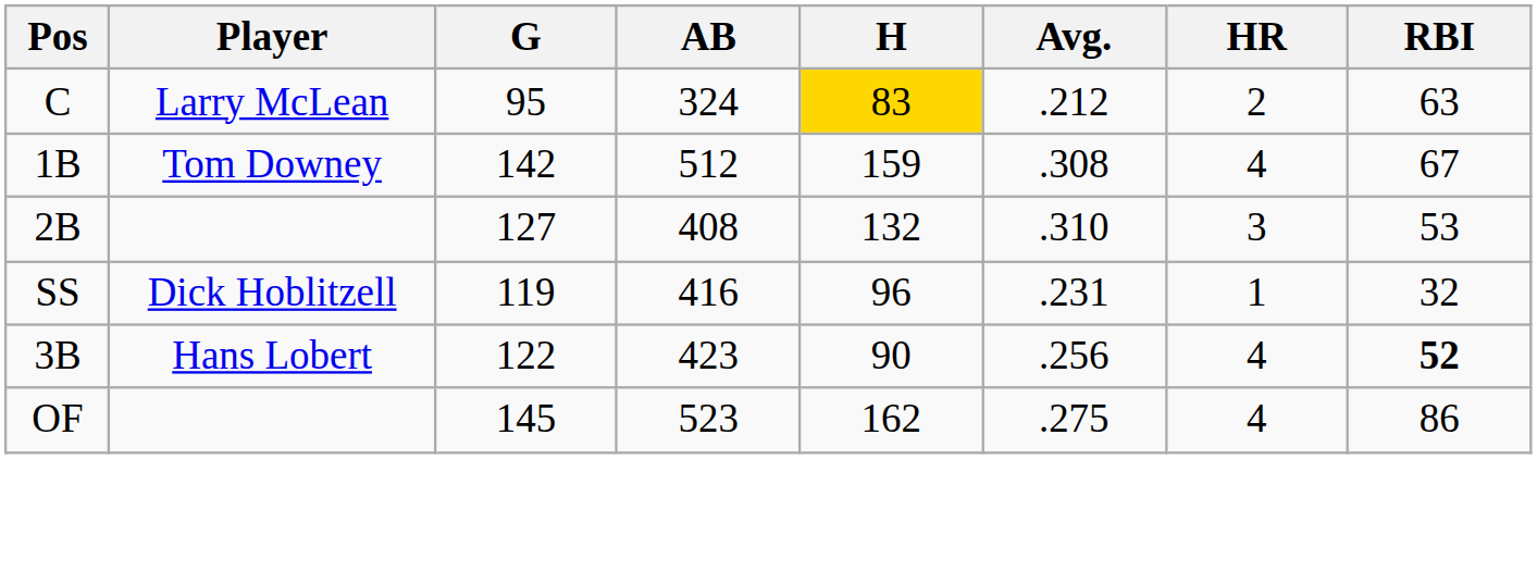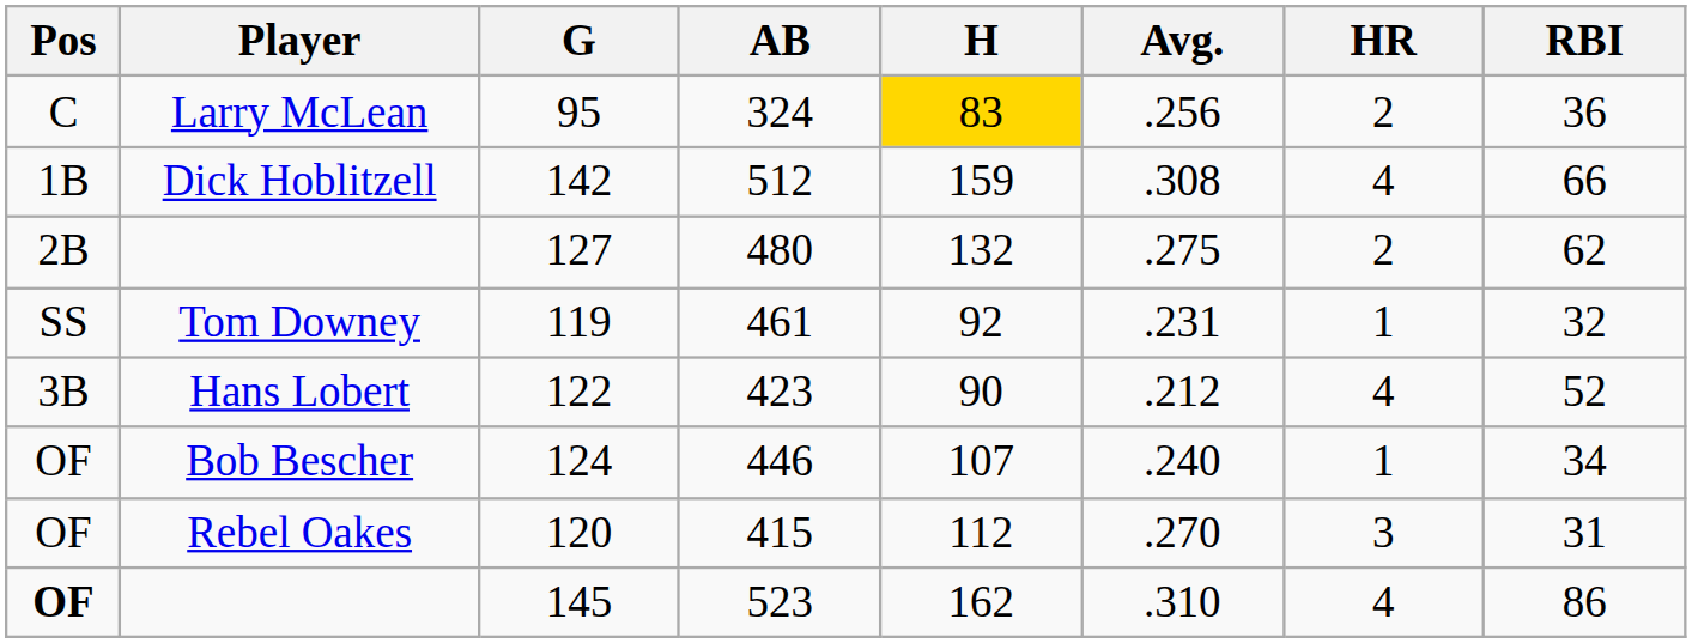 <table class="wikitable sortable">
 <tr>
 <th bgcolor="#DDDDFF" width="5%">Pos</th>
 <th bgcolor="#DDDDFF" width="16%">Player</th>
 <th bgcolor="#DDDDFF" width="9%">G</th>
 <th bgcolor="#DDDDFF" width="9%">AB</th>
 <th bgcolor="#DDDDFF" width="9%">H</th>
 <th bgcolor="#DDDDFF" width="9%">Avg.</th>
 <th bgcolor="#DDDDFF" width="9%">HR</th>
 <th bgcolor="#DDDDFF" width="9%">RBI</th>
 </tr>
 <tr align="center">
 <td>C</td>
 <td><a href='#'>Larry McLean</a></td>
 <td>95</td>
 <td>324</td>
 <td style="background: gold;">83</td>
-<td>.212</td>
+<td>.256</td>
 <td>2</td>
-<td>63</td>
+<td>36</td>
 </tr>
 <tr align="center">
 <td>1B</td>
-<td><a href='#'>Tom Downey</a></td>
+<td><a href='#'>Dick Hoblitzell</a></td>
 <td>142</td>
 <td>512</td>
 <td>159</td>
 <td>.308</td>
 <td>4</td>
-<td>67</td>
+<td>66</td>
 </tr>
 <tr align="center">
 <td>2B</td>
 <td></td>
 <td>127</td>
-<td>408</td>
+<td>480</td>
 <td>132</td>
-<td>.310</td>
-<td>3</td>
-<td>53</td>
+<td>.275</td>
+<td>2</td>
+<td>62</td>
 </tr>
 <tr align="center">
 <td>SS</td>
-<td><a href='#'>Dick Hoblitzell</a></td>
+<td><a href='#'>Tom Downey</a></td>
 <td>119</td>
-<td>416</td>
-<td>96</td>
+<td>461</td>
+<td>92</td>
 <td>.231</td>
 <td>1</td>
 <td>32</td>
 </tr>
 <tr align="center">
 <td>3B</td>
 <td><a href='#'>Hans Lobert</a></td>
 <td>122</td>
 <td>423</td>
 <td>90</td>
-<td>.256</td>
+<td>.212</td>
 <td>4</td>
-<td><strong>52</strong></td>
+<td>52</td>
 </tr>
 <tr align="center">
 <td>OF</td>
+<td><a href='#'>Bob Bescher</a></td>
+<td>124</td>
+<td>446</td>
+<td>107</td>
+<td>.240</td>
+<td>1</td>
+<td>34</td>
+</tr>
+<tr align="center">
+<td>OF</td>
+<td><a href='#'>Rebel Oakes</a></td>
+<td>120</td>
+<td>415</td>
+<td>112</td>
+<td>.270</td>
+<td>3</td>
+<td>31</td>
+</tr>
+<tr align="center">
+<td><strong>OF</strong></td>
 <td></td>
 <td>145</td>
 <td>523</td>
 <td>162</td>
-<td>.275</td>
+<td>.310</td>
 <td>4</td>
 <td>86</td>
 </tr>
 </table>
